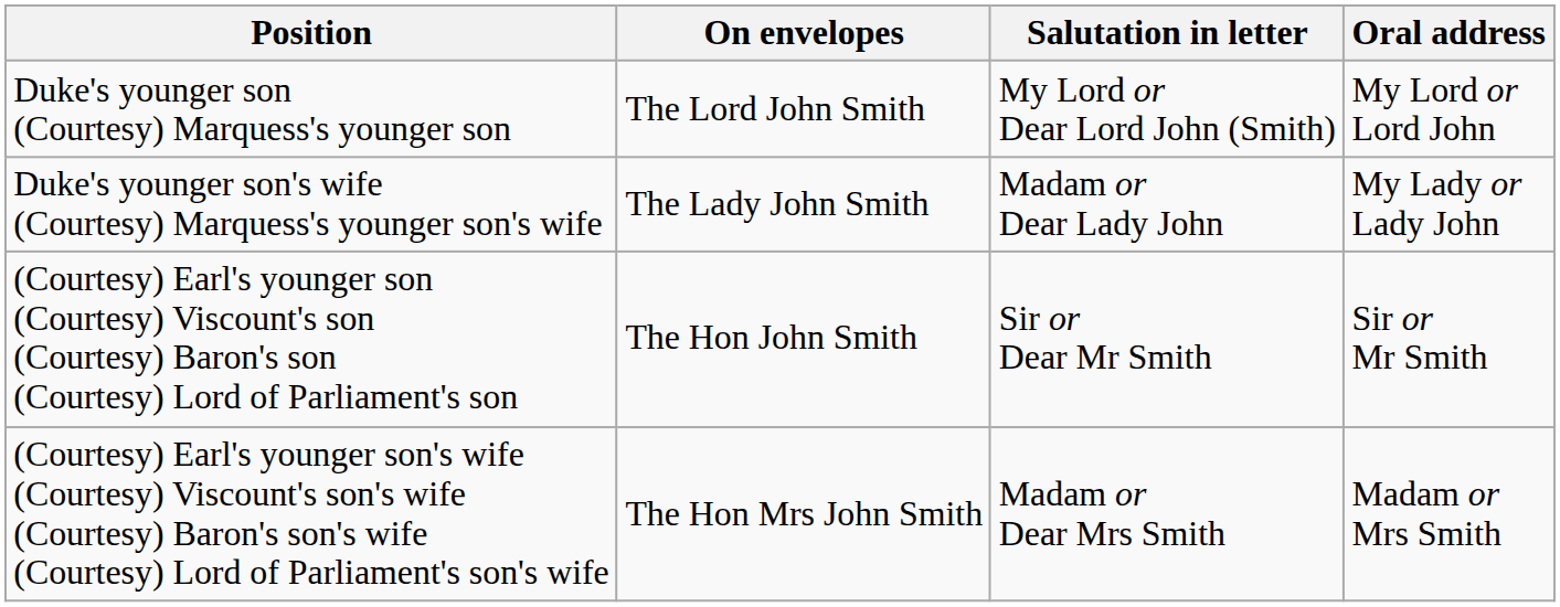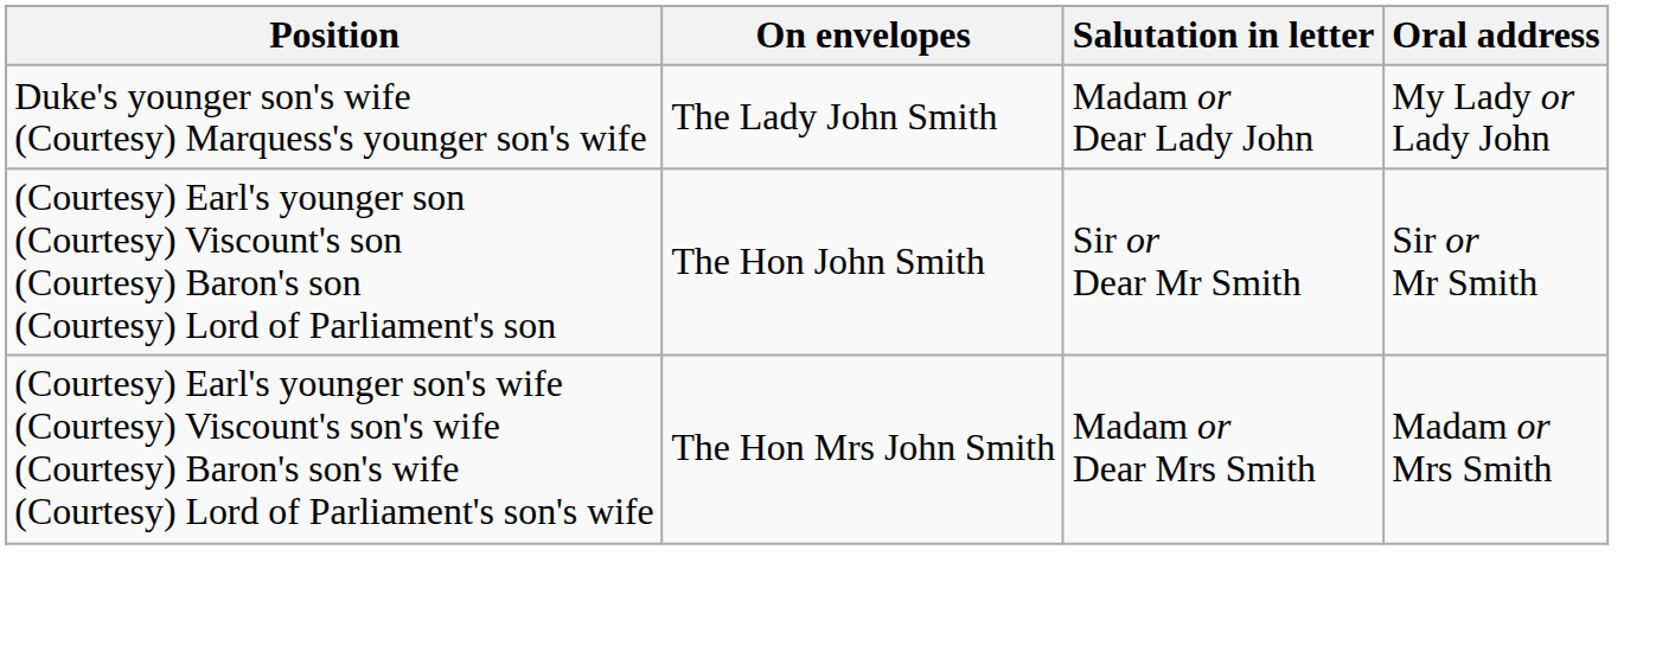 <table class="wikitable">
 <tr>
 <th>Position</th>
 <th>On envelopes</th>
 <th>Salutation in letter</th>
 <th>Oral address</th>
-</tr>
-<tr>
-<td>Duke's younger son<br>(Courtesy) Marquess's younger son</td>
-<td>The Lord John Smith</td>
-<td>My Lord <em>or</em><br>Dear Lord John (Smith)</td>
-<td>My Lord <em>or</em><br>Lord John</td>
 </tr>
 <tr>
 <td>Duke's younger son's wife<br>(Courtesy) Marquess's younger son's wife</td>
 <td>The Lady John Smith</td>
 <td>Madam <em>or</em><br>Dear Lady John</td>
 <td>My Lady <em>or</em><br>Lady John</td>
 </tr>
 <tr>
 <td>(Courtesy) Earl's younger son<br>(Courtesy) Viscount's son<br>(Courtesy) Baron's son<br>(Courtesy) Lord of Parliament's son</td>
 <td>The Hon John Smith</td>
 <td>Sir <em>or</em><br>Dear Mr Smith</td>
 <td>Sir <em>or</em><br>Mr Smith</td>
 </tr>
 <tr>
 <td>(Courtesy) Earl's younger son's wife<br>(Courtesy) Viscount's son's wife<br>(Courtesy) Baron's son's wife<br>(Courtesy) Lord of Parliament's son's wife</td>
 <td>The Hon Mrs John Smith</td>
 <td>Madam <em>or</em><br>Dear Mrs Smith</td>
 <td>Madam <em>or</em><br>Mrs Smith</td>
 </tr>
 </table>
